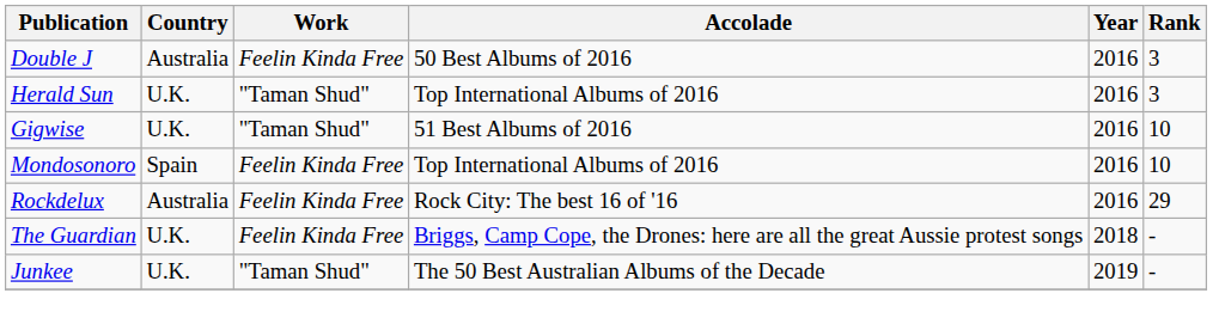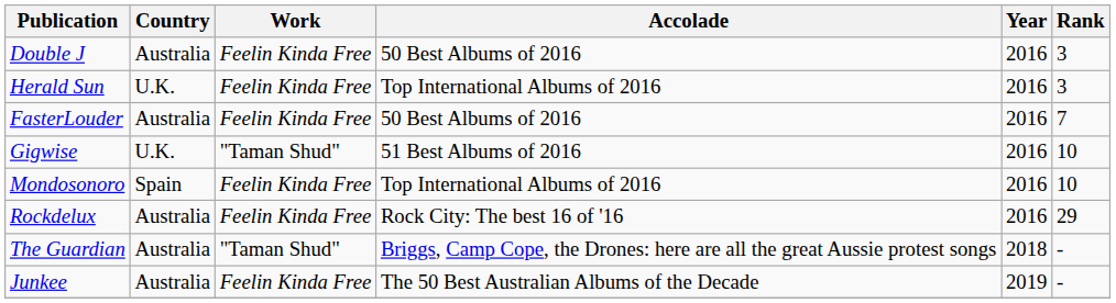 <table class="wikitable sortable">
 <tr>
 <th>Publication</th>
 <th>Country</th>
 <th>Work</th>
 <th>Accolade</th>
 <th>Year</th>
 <th>Rank</th>
 </tr>
 <tr>
 <td><em><a href='#'>Double J</a></em></td>
 <td>Australia</td>
 <td><em>Feelin Kinda Free</em></td>
 <td>50 Best Albums of 2016</td>
 <td>2016</td>
 <td>3</td>
 </tr>
 <tr>
 <td><em><a href='#'>Herald Sun</a></em></td>
 <td>U.K.</td>
-<td>"Taman Shud"</td>
+<td><em>Feelin Kinda Free</em></td>
 <td>Top International Albums of 2016</td>
 <td>2016</td>
 <td>3</td>
+</tr>
+<tr>
+<td><em><a href='#'>FasterLouder</a></em></td>
+<td>Australia</td>
+<td><em>Feelin Kinda Free</em></td>
+<td>50 Best Albums of 2016</td>
+<td>2016</td>
+<td>7</td>
 </tr>
 <tr>
 <td><em><a href='#'>Gigwise</a></em></td>
 <td>U.K.</td>
 <td>"Taman Shud"</td>
 <td>51 Best Albums of 2016</td>
 <td>2016</td>
 <td>10</td>
 </tr>
 <tr>
 <td><em><a href='#'>Mondosonoro</a></em></td>
 <td>Spain</td>
 <td><em>Feelin Kinda Free</em></td>
 <td>Top International Albums of 2016</td>
 <td>2016</td>
 <td>10</td>
 </tr>
 <tr>
 <td><em><a href='#'>Rockdelux</a></em></td>
 <td>Australia</td>
 <td><em>Feelin Kinda Free</em></td>
 <td>Rock City: The best 16 of '16</td>
 <td>2016</td>
 <td>29</td>
 </tr>
 <tr>
 <td><em><a href='#'>The Guardian</a></em></td>
-<td>U.K.</td>
-<td><em>Feelin Kinda Free</em></td>
+<td>Australia</td>
+<td>"Taman Shud"</td>
 <td><a href='#'>Briggs</a>, <a href='#'>Camp Cope</a>, the Drones: here are all the great Aussie protest songs</td>
 <td>2018</td>
 <td>-</td>
 </tr>
 <tr>
 <td><em><a href='#'>Junkee</a></em></td>
-<td>U.K.</td>
-<td>"Taman Shud"</td>
+<td>Australia</td>
+<td><em>Feelin Kinda Free</em></td>
 <td>The 50 Best Australian Albums of the Decade</td>
 <td>2019</td>
 <td>-</td>
 </tr>
 <tr>
 </tr>
 </table>
